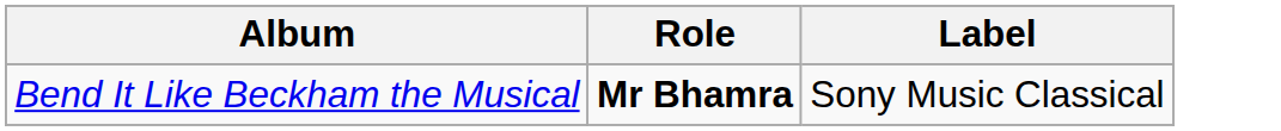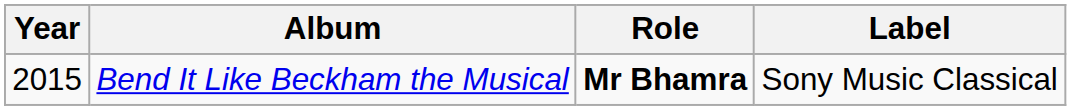 <table class="wikitable">
 <tr style="text-align:center;">
+<th>Year</th>
 <th>Album</th>
 <th>Role</th>
 <th>Label</th>
 </tr>
 <tr>
+<td>2015</td>
 <td><em><a href='#'>Bend It Like Beckham the Musical</a></em></td>
 <td><strong>Mr Bhamra</strong></td>
 <td>Sony Music Classical</td>
 </tr>
 </table>
